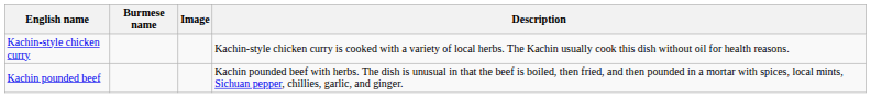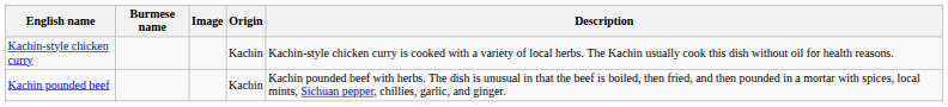 <table class="wikitable sortable" style="width:100%;">
 <tr>
 <th>English name</th>
 <th>Burmese name</th>
 <th>Image</th>
+<th>Origin</th>
 <th>Description</th>
 </tr>
 <tr>
 <td><a href='#'>Kachin-style chicken curry</a></td>
 <td></td>
 <td></td>
+<td>Kachin</td>
 <td>Kachin-style chicken curry is cooked with a variety of local herbs. The Kachin usually cook this dish without oil for health reasons.</td>
 </tr>
 <tr>
 <td><a href='#'>Kachin pounded beef</a></td>
 <td></td>
 <td></td>
+<td>Kachin</td>
 <td>Kachin pounded beef with herbs. The dish is unusual in that the beef is boiled, then fried, and then pounded in a mortar with spices, local mints, <a href='#'>Sichuan pepper</a>, chillies, garlic, and ginger.</td>
 </tr>
 </table>
